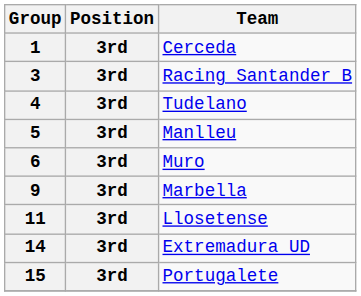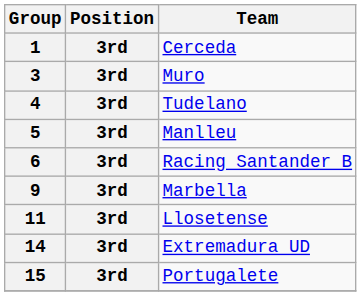 <table class="wikitable">
 <tr>
 <th>Group</th>
 <th>Position</th>
 <th>Team</th>
 </tr>
 <tr>
 <th>1</th>
 <th>3rd</th>
 <td><a href='#'>Cerceda</a></td>
 </tr>
 <tr>
 <th>3</th>
 <th>3rd</th>
-<td><a href='#'>Racing Santander B</a></td>
+<td><a href='#'>Muro</a></td>
 </tr>
 <tr>
 <th>4</th>
 <th>3rd</th>
 <td><a href='#'>Tudelano</a></td>
 </tr>
 <tr>
 <th>5</th>
 <th>3rd</th>
 <td><a href='#'>Manlleu</a></td>
 </tr>
 <tr>
 <th>6</th>
 <th>3rd</th>
-<td><a href='#'>Muro</a></td>
+<td><a href='#'>Racing Santander B</a></td>
 </tr>
 <tr>
 <th>9</th>
 <th>3rd</th>
 <td><a href='#'>Marbella</a></td>
 </tr>
 <tr>
 <th>11</th>
 <th>3rd</th>
 <td><a href='#'>Llosetense</a></td>
 </tr>
 <tr>
 <th>14</th>
 <th>3rd</th>
 <td><a href='#'>Extremadura UD</a></td>
 </tr>
 <tr>
 <th>15</th>
 <th>3rd</th>
 <td><a href='#'>Portugalete</a></td>
 </tr>
 <tr>
 </tr>
 </table>
